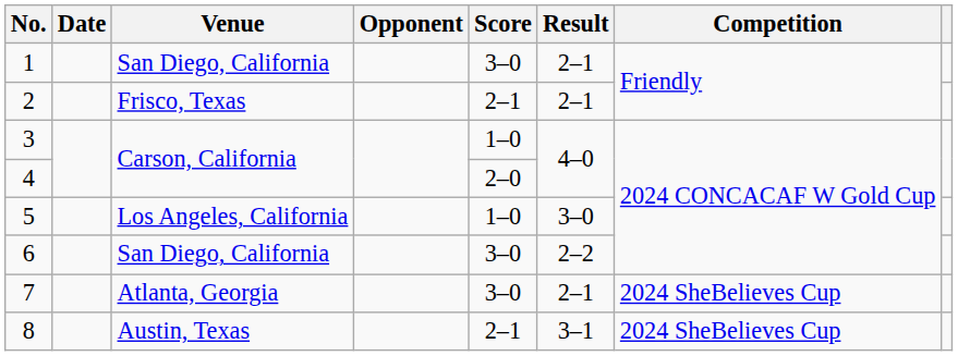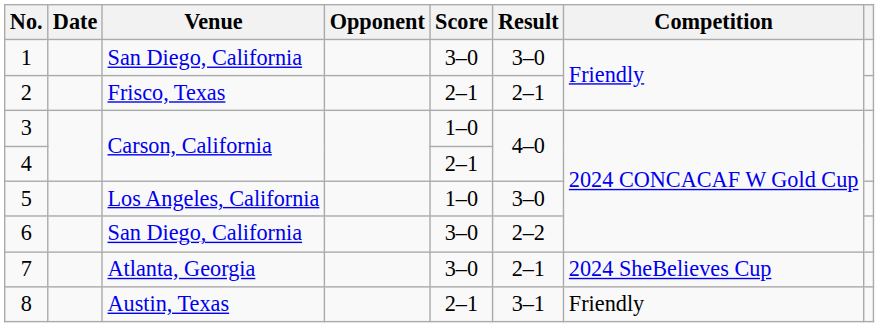 <table class="wikitable sortable">
 <tr>
 <th scope="col">No.</th>
 <th scope="col">Date</th>
 <th scope="col">Venue</th>
 <th scope="col">Opponent</th>
 <th scope="col">Score</th>
 <th scope="col">Result</th>
 <th scope="col">Competition</th>
 <th scope="col" class="unsortable"></th>
 </tr>
 <tr>
 <td style="text-align:center">1</td>
 <td></td>
 <td><a href='#'>San Diego, California</a></td>
 <td></td>
 <td style="text-align:center">3–0</td>
-<td style="text-align:center">2–1</td>
+<td style="text-align:center">3–0</td>
 <td rowspan=2><a href='#'>Friendly</a></td>
 <td></td>
 </tr>
 <tr>
 <td style="text-align:center">2</td>
 <td></td>
 <td><a href='#'>Frisco, Texas</a></td>
 <td></td>
 <td style="text-align:center">2–1</td>
 <td style="text-align:center">2–1</td>
 <td></td>
 </tr>
 <tr>
 <td style="text-align:center">3</td>
 <td rowspan=2></td>
 <td rowspan=2><a href='#'>Carson, California</a></td>
 <td rowspan=2></td>
 <td style="text-align:center">1–0</td>
 <td rowspan=2 style="text-align:center">4–0</td>
 <td rowspan=4><a href='#'>2024 CONCACAF W Gold Cup</a></td>
 <td rowspan=2></td>
 </tr>
 <tr>
 <td style="text-align:center">4</td>
-<td style="text-align:center">2–0</td>
+<td style="text-align:center">2–1</td>
 </tr>
 <tr>
 <td style="text-align:center">5</td>
 <td></td>
 <td><a href='#'>Los Angeles, California</a></td>
 <td></td>
 <td style="text-align:center">1–0</td>
 <td style="text-align:center">3–0</td>
 <td></td>
 </tr>
 <tr>
 <td style="text-align:center">6</td>
 <td></td>
 <td><a href='#'>San Diego, California</a></td>
 <td></td>
 <td style="text-align:center">3–0</td>
 <td style="text-align:center">2–2</td>
 <td></td>
 </tr>
 <tr>
 <td style="text-align:center">7</td>
 <td></td>
 <td><a href='#'>Atlanta, Georgia</a></td>
 <td></td>
 <td style="text-align:center">3–0</td>
 <td style="text-align:center">2–1</td>
 <td><a href='#'>2024 SheBelieves Cup</a></td>
 <td></td>
 </tr>
 <tr>
 <td style="text-align:center">8</td>
 <td></td>
 <td><a href='#'>Austin, Texas</a></td>
 <td></td>
 <td style="text-align:center">2–1</td>
 <td style="text-align:center">3–1</td>
-<td><a href='#'>2024 SheBelieves Cup</a></td>
+<td>Friendly</td>
 <td></td>
 </tr>
 </table>
